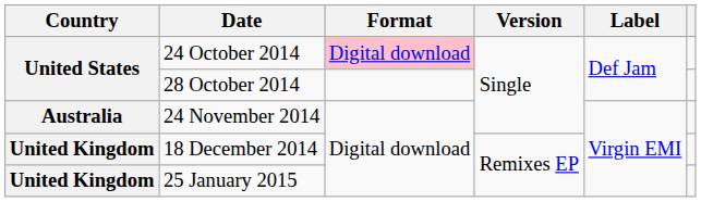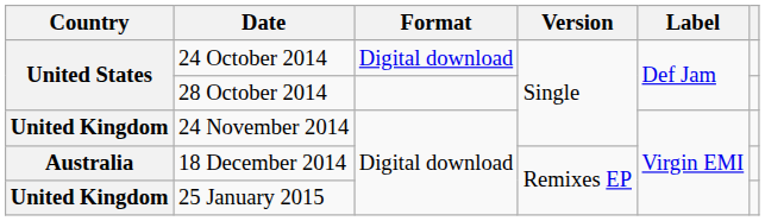 <table class="wikitable plainrowheaders">
 <tr>
 <th scope="col">Country</th>
 <th scope="col">Date</th>
 <th scope="col">Format</th>
 <th>Version</th>
 <th scope="col">Label</th>
 <th scope="col"></th>
 </tr>
 <tr>
 <th scope="row" rowspan="2">United States</th>
 <td>24 October 2014</td>
-<td style="background: pink;"><a href='#'>Digital download</a><br></td>
+<td><a href='#'>Digital download</a><br></td>
 <td rowspan="3">Single</td>
 <td rowspan="2"><a href='#'>Def Jam</a></td>
 <td></td>
 </tr>
 <tr>
 <td>28 October 2014</td>
 <td></td>
 <td></td>
 </tr>
 <tr>
-<th scope="row">Australia</th>
+<th scope="row">United Kingdom</th>
 <td>24 November 2014</td>
 <td rowspan="3">Digital download</td>
 <td rowspan="3"><a href='#'>Virgin EMI</a></td>
 <td></td>
 </tr>
 <tr>
-<th scope="row">United Kingdom</th>
+<th scope="row">Australia</th>
 <td>18 December 2014</td>
 <td rowspan="2">Remixes <a href='#'>EP</a></td>
 <td></td>
 </tr>
 <tr>
 <th scope="row">United Kingdom</th>
 <td>25 January 2015</td>
 <td></td>
 </tr>
 </table>
